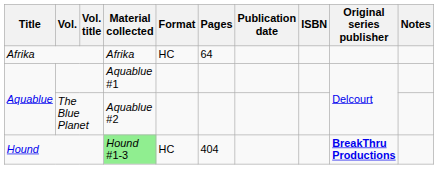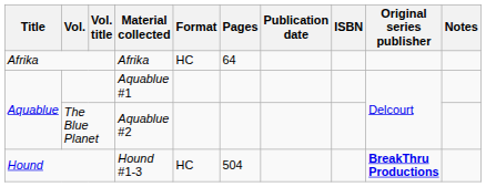 <table class="wikitable">
 <tr>
 <th>Title</th>
 <th>Vol.</th>
 <th>Vol. title</th>
 <th>Material collected</th>
 <th>Format</th>
 <th>Pages</th>
 <th>Publication date</th>
 <th>ISBN</th>
 <th>Original series publisher</th>
 <th>Notes</th>
 </tr>
 <tr>
 <td colspan="3"><em>Afrika</em></td>
 <td><em>Afrika</em></td>
 <td>HC</td>
 <td>64</td>
 <td></td>
 <td></td>
 <td></td>
 <td></td>
 </tr>
 <tr>
 <td rowspan="2"><em><a href='#'>Aquablue</a></em></td>
 <td colspan="2"></td>
 <td><em>Aquablue</em> #1</td>
 <td></td>
 <td></td>
 <td></td>
 <td></td>
 <td rowspan="2"><a href='#'>Delcourt</a></td>
 <td></td>
 </tr>
 <tr>
 <td colspan="2"><em>The Blue Planet</em></td>
 <td><em>Aquablue</em> #2</td>
 <td></td>
 <td></td>
 <td></td>
 <td></td>
 <td></td>
 </tr>
 <tr>
 <td colspan="3"><em><a href='#'>Hound</a></em></td>
-<td style="background: lightgreen;"><em>Hound</em> #1-3</td>
+<td><em>Hound</em> #1-3</td>
 <td>HC</td>
-<td>404</td>
+<td>504</td>
 <td></td>
 <td></td>
 <td><strong><a href='#'>BreakThru Productions</a></strong></td>
 <td></td>
 </tr>
 </table>
